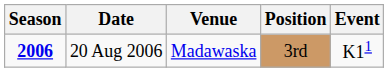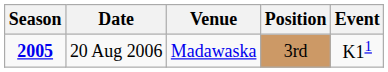 <table class="wikitable" style="text-align:center; font-size:95%;">
 <tr>
 <th>Season</th>
 <th>Date</th>
 <th>Venue</th>
 <th>Position</th>
 <th>Event</th>
 </tr>
 <tr>
-<td><strong><a href='#'>2006</a></strong></td>
+<td><strong><a href='#'>2005</a></strong></td>
 <td align=right>20 Aug 2006</td>
 <td align=left><a href='#'>Madawaska</a></td>
 <td bgcolor=cc9966>3rd</td>
 <td>K1<sup><a href='#'>1</a></sup></td>
 </tr>
 </table>
